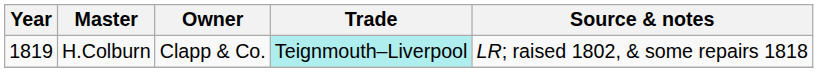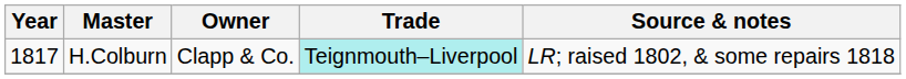 <table class=" wikitable">
 <tr>
 <th>Year</th>
 <th>Master</th>
 <th>Owner</th>
 <th>Trade</th>
 <th>Source & notes</th>
 </tr>
 <tr>
-<td>1819</td>
+<td>1817</td>
 <td>H.Colburn</td>
 <td>Clapp & Co.</td>
 <td style="background: paleturquoise;">Teignmouth–Liverpool</td>
 <td><em>LR</em>; raised 1802, & some repairs 1818</td>
 </tr>
 <tr>
 </tr>
 </table>
